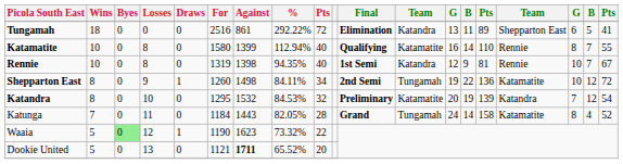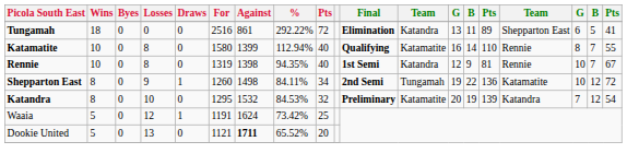 <table style="font-size: 85%; text-align: left;" class="wikitable">
 <tr>
 <th style="color:crimson">Picola South East</th>
 <th style="color:crimson">Wins</th>
 <th style="color:crimson">Byes</th>
 <th style="color:crimson">Losses</th>
 <th style="color:crimson">Draws</th>
 <th style="color:crimson">For</th>
 <th style="color:crimson">Against</th>
 <th style="color:crimson">%</th>
 <th style="color:crimson">Pts</th>
 <th></th>
 <th style="color:green">Final</th>
 <th style="color:green">Team</th>
 <th style="color:green">G</th>
 <th style="color:green">B</th>
 <th style="color:green">Pts</th>
 <th style="color:green">Team</th>
 <th style="color:green">G</th>
 <th style="color:green">B</th>
 <th style="color:green">Pts</th>
 </tr>
 <tr>
 </tr>
 <tr>
 </tr>
 <tr>
 <td><strong>	Tungamah	</strong></td>
 <td>18</td>
 <td>0</td>
 <td>0</td>
 <td>0</td>
 <td>2516</td>
 <td>861</td>
 <td>292.22%</td>
 <td>72</td>
 <td></td>
 <td><strong>Elimination</strong></td>
 <td>Katandra</td>
 <td>13</td>
 <td>11</td>
 <td>89</td>
 <td>Shepparton East</td>
 <td>6</td>
 <td>5</td>
 <td>41</td>
 </tr>
 <tr>
 <td><strong>	Katamatite	</strong></td>
 <td>10</td>
 <td>0</td>
 <td>8</td>
 <td>0</td>
 <td>1580</td>
 <td>1399</td>
 <td>112.94%</td>
 <td>40</td>
 <td></td>
 <td><strong>Qualifying</strong></td>
 <td>Katamatite</td>
 <td>16</td>
 <td>14</td>
 <td>110</td>
 <td>Rennie</td>
 <td>8</td>
 <td>7</td>
 <td>55</td>
 </tr>
 <tr>
 <td><strong>	Rennie	</strong></td>
 <td>10</td>
 <td>0</td>
 <td>8</td>
 <td>0</td>
 <td>1319</td>
 <td>1398</td>
 <td>94.35%</td>
 <td>40</td>
 <td></td>
 <td><strong>1st Semi</strong></td>
 <td>Katandra</td>
 <td>12</td>
 <td>9</td>
 <td>81</td>
 <td>Rennie</td>
 <td>10</td>
 <td>7</td>
 <td>67</td>
 </tr>
 <tr>
 <td><strong>	Shepparton East	</strong></td>
 <td>8</td>
 <td>0</td>
 <td>9</td>
 <td>1</td>
 <td>1260</td>
 <td>1498</td>
 <td>84.11%</td>
 <td>34</td>
 <td></td>
 <td><strong>2nd Semi</strong></td>
 <td>Tungamah</td>
 <td>19</td>
 <td>22</td>
 <td>136</td>
 <td>Katamatite</td>
 <td>10</td>
 <td>12</td>
 <td>72</td>
 </tr>
 <tr>
 <td><strong>	Katandra	</strong></td>
 <td>8</td>
 <td>0</td>
 <td>10</td>
 <td>0</td>
 <td>1295</td>
 <td>1532</td>
 <td>84.53%</td>
 <td>32</td>
 <td></td>
 <td><strong>Preliminary</strong></td>
 <td>Katamatite</td>
 <td>20</td>
 <td>19</td>
 <td>139</td>
 <td>Katandra</td>
 <td>7</td>
 <td>12</td>
 <td>54</td>
 </tr>
 <tr>
-<td>Katunga</td>
-<td>7</td>
-<td>0</td>
-<td>11</td>
-<td>0</td>
-<td>1184</td>
-<td>1443</td>
-<td>82.05%</td>
-<td>28</td>
-<td></td>
-<td><strong>Grand</strong></td>
-<td>Tungamah</td>
-<td>24</td>
-<td>14</td>
-<td>158</td>
-<td>Katamatite</td>
-<td>8</td>
-<td>4</td>
-<td>52</td>
-</tr>
-<tr>
 <td>Waaia</td>
 <td>5</td>
-<td style="background: lightgreen;">0</td>
+<td>0</td>
 <td>12</td>
 <td>1</td>
-<td>1190</td>
-<td>1623</td>
-<td>73.32%</td>
-<td>22</td>
+<td>1191</td>
+<td>1624</td>
+<td>73.42%</td>
+<td>25</td>
 <td></td>
 </tr>
 <tr>
 <td>Dookie United</td>
 <td>5</td>
 <td>0</td>
 <td>13</td>
 <td>0</td>
 <td>1121</td>
 <td><strong>1711</strong></td>
 <td>65.52%</td>
 <td>20</td>
 <td></td>
 </tr>
 <tr>
 </tr>
 </table>
